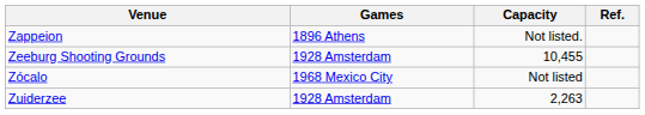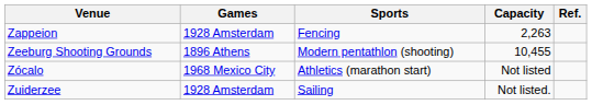 <table class="wikitable sortable" width=780px>
 <tr>
 <th>Venue</th>
 <th>Games</th>
+<th>Sports</th>
 <th>Capacity</th>
 <th>Ref.</th>
 </tr>
 <tr>
 <td><a href='#'>Zappeion</a></td>
-<td><a href='#'>1896 Athens</a></td>
-<td align="right">Not listed.</td>
+<td><a href='#'>1928 Amsterdam</a></td>
+<td><a href='#'>Fencing</a></td>
+<td align="right">2,263</td>
 <td align=center></td>
 </tr>
 <tr>
 <td><a href='#'>Zeeburg Shooting Grounds</a></td>
-<td><a href='#'>1928 Amsterdam</a></td>
+<td><a href='#'>1896 Athens</a></td>
+<td><a href='#'>Modern pentathlon</a> (shooting)</td>
 <td align="right">10,455</td>
 <td align=center></td>
 </tr>
 <tr>
 <td><a href='#'>Zócalo</a></td>
 <td><a href='#'>1968 Mexico City</a></td>
+<td><a href='#'>Athletics</a> (marathon start)</td>
 <td align="right">Not listed</td>
 <td align=center></td>
 </tr>
 <tr>
 <td><a href='#'>Zuiderzee</a></td>
 <td><a href='#'>1928 Amsterdam</a></td>
-<td align="right">2,263</td>
+<td><a href='#'>Sailing</a></td>
+<td align="right">Not listed.</td>
 <td align=center></td>
 </tr>
 </table>
